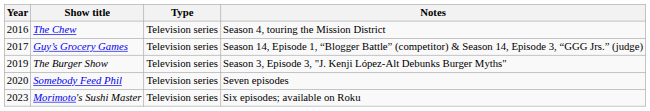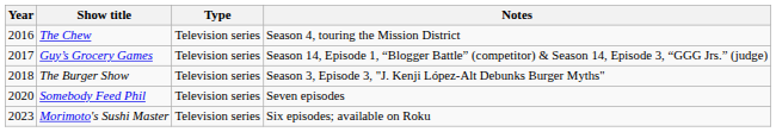 <table class="wikitable sortable">
 <tr>
 <th>Year</th>
 <th>Show title</th>
 <th>Type</th>
 <th>Notes</th>
 </tr>
 <tr>
 <td>2016</td>
 <td><em><a href='#'>The Chew</a></em></td>
 <td>Television series</td>
 <td>Season 4, touring the Mission District</td>
 </tr>
 <tr>
 <td>2017</td>
 <td><em><a href='#'>Guy’s Grocery Games</a></em></td>
 <td>Television series</td>
 <td>Season 14, Episode 1, “Blogger Battle” (competitor) & Season 14, Episode 3, “GGG Jrs.” (judge)</td>
 </tr>
 <tr>
-<td>2019</td>
+<td>2018</td>
 <td><em>The Burger Show</em></td>
 <td>Television series</td>
 <td>Season 3, Episode 3, "J. Kenji López-Alt Debunks Burger Myths"</td>
 </tr>
 <tr>
 <td>2020</td>
 <td><em><a href='#'>Somebody Feed Phil</a></em></td>
 <td>Television series</td>
 <td>Seven episodes</td>
 </tr>
 <tr>
 <td>2023</td>
 <td><em><a href='#'>Morimoto</a>'s Sushi Master</em></td>
 <td>Television series</td>
 <td>Six episodes; available on Roku</td>
 </tr>
 </table>
